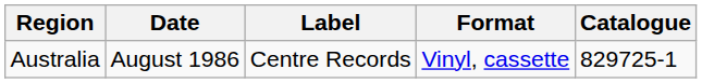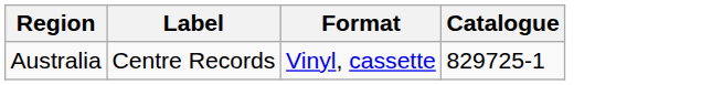 <table class="wikitable">
 <tr>
 <th>Region</th>
-<th>Date</th>
 <th>Label</th>
 <th>Format</th>
 <th>Catalogue</th>
 </tr>
 <tr>
 <td>Australia</td>
-<td>August 1986</td>
 <td>Centre Records</td>
 <td><a href='#'>Vinyl</a>, <a href='#'>cassette</a></td>
 <td>829725-1</td>
 </tr>
 </table>
